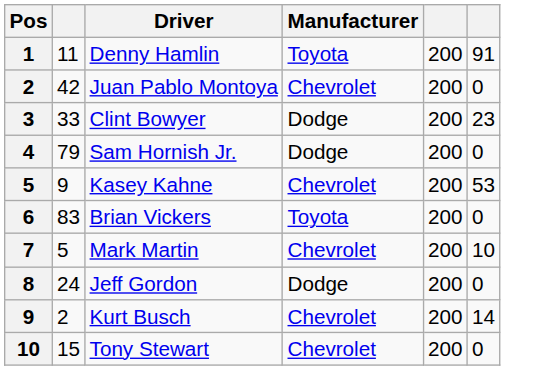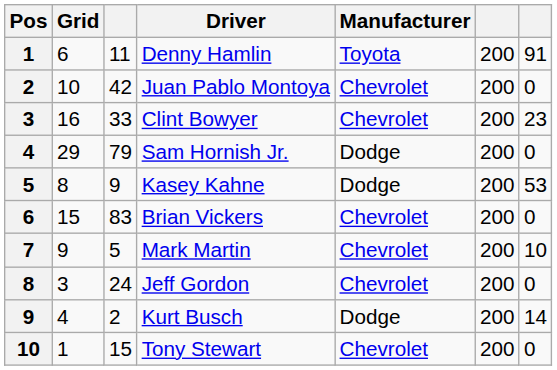 <table class="wikitable" style="font-size:95%">
 <tr>
 <th>Pos</th>
+<th>Grid</th>
 <th></th>
 <th>Driver</th>
 <th>Manufacturer</th>
 <th></th>
 <th></th>
 </tr>
 <tr>
 <th>1</th>
+<td>6</td>
 <td>11</td>
 <td><a href='#'>Denny Hamlin</a></td>
 <td><a href='#'>Toyota</a></td>
 <td>200</td>
 <td>91</td>
 </tr>
 <tr>
 <th>2</th>
+<td>10</td>
 <td>42</td>
 <td><a href='#'>Juan Pablo Montoya</a></td>
 <td><a href='#'>Chevrolet</a></td>
 <td>200</td>
 <td>0</td>
 </tr>
 <tr>
 <th>3</th>
+<td>16</td>
 <td>33</td>
 <td><a href='#'>Clint Bowyer</a></td>
-<td>Dodge</td>
+<td><a href='#'>Chevrolet</a></td>
 <td>200</td>
 <td>23</td>
 </tr>
 <tr>
 <th>4</th>
+<td>29</td>
 <td>79</td>
 <td><a href='#'>Sam Hornish Jr.</a></td>
 <td>Dodge</td>
 <td>200</td>
 <td>0</td>
 </tr>
 <tr>
 <th>5</th>
+<td>8</td>
 <td>9</td>
 <td><a href='#'>Kasey Kahne</a></td>
-<td><a href='#'>Chevrolet</a></td>
+<td>Dodge</td>
 <td>200</td>
 <td>53</td>
 </tr>
 <tr>
 <th>6</th>
+<td>15</td>
 <td>83</td>
 <td><a href='#'>Brian Vickers</a></td>
-<td><a href='#'>Toyota</a></td>
+<td><a href='#'>Chevrolet</a></td>
 <td>200</td>
 <td>0</td>
 </tr>
 <tr>
 <th>7</th>
+<td>9</td>
 <td>5</td>
 <td><a href='#'>Mark Martin</a></td>
 <td><a href='#'>Chevrolet</a></td>
 <td>200</td>
 <td>10</td>
 </tr>
 <tr>
 <th>8</th>
+<td>3</td>
 <td>24</td>
 <td><a href='#'>Jeff Gordon</a></td>
-<td>Dodge</td>
+<td><a href='#'>Chevrolet</a></td>
 <td>200</td>
 <td>0</td>
 </tr>
 <tr>
 <th>9</th>
+<td>4</td>
 <td>2</td>
 <td><a href='#'>Kurt Busch</a></td>
-<td><a href='#'>Chevrolet</a></td>
+<td>Dodge</td>
 <td>200</td>
 <td>14</td>
 </tr>
 <tr>
 <th>10</th>
+<td>1</td>
 <td>15</td>
 <td><a href='#'>Tony Stewart</a></td>
 <td><a href='#'>Chevrolet</a></td>
 <td>200</td>
 <td>0</td>
 </tr>
 </table>
